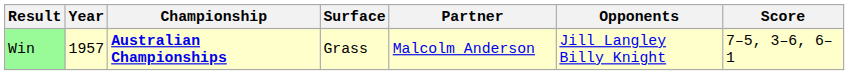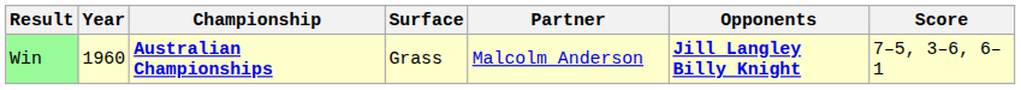 <table class="sortable wikitable">
 <tr>
 <th style="width:40px">Result</th>
 <th style="width:30px">Year</th>
 <th style="width:180px">Championship</th>
 <th style="width:50px">Surface</th>
 <th style="width:140px">Partner</th>
 <th style="width:140px">Opponents</th>
 <th style="width:100px" class="unsortable">Score</th>
 </tr>
 <tr style="background:#ffc;">
 <td style="background:#98fb98;">Win</td>
-<td>1957</td>
+<td>1960</td>
 <td><strong><a href='#'>Australian Championships</a></strong></td>
 <td>Grass</td>
 <td> <a href='#'>Malcolm Anderson</a></td>
-<td> <a href='#'>Jill Langley</a><br> <a href='#'>Billy Knight</a></td>
+<td><strong> <a href='#'>Jill Langley</a><br> <a href='#'>Billy Knight</a></strong></td>
 <td>7–5, 3–6, 6–1</td>
 </tr>
 </table>
